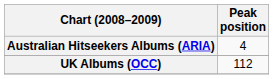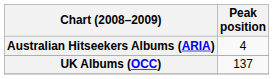 <table class="wikitable sortable plainrowheaders" style="text-align:center">
 <tr>
 <th scope="col">Chart (2008–2009)</th>
 <th scope="col">Peak<br>position</th>
 </tr>
 <tr>
 <th scope="row">Australian Hitseekers Albums (<a href='#'>ARIA</a>)</th>
 <td>4</td>
 </tr>
 <tr>
 </tr>
 <tr>
 </tr>
 <tr>
 </tr>
 <tr>
 </tr>
 <tr>
 </tr>
 <tr>
 </tr>
 <tr>
 <th scope="row">UK Albums (<a href='#'>OCC</a>)</th>
-<td>112</td>
+<td>137</td>
 </tr>
 <tr>
 </tr>
 </table>
